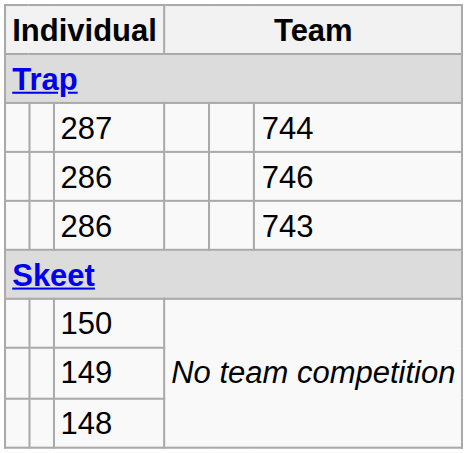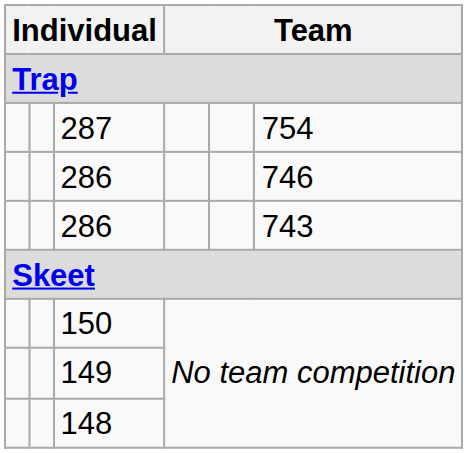 <table class="wikitable" style="font-size: 95%">
 <tr>
 <th colspan=3>Individual</th>
 <th colspan=3>Team</th>
 </tr>
 <tr>
 <td colspan=6 style="background:#dcdcdc"><strong><a href='#'>Trap</a></strong></td>
 </tr>
 <tr>
 <td></td>
 <td></td>
 <td>287</td>
 <td></td>
 <td></td>
-<td>744</td>
+<td>754</td>
 </tr>
 <tr>
 <td></td>
 <td></td>
 <td>286</td>
 <td></td>
 <td></td>
 <td>746</td>
 </tr>
 <tr>
 <td></td>
 <td></td>
 <td>286</td>
 <td></td>
 <td></td>
 <td>743</td>
 </tr>
 <tr>
 <td colspan=6 style="background:#dcdcdc"><strong><a href='#'>Skeet</a></strong></td>
 </tr>
 <tr>
 <td></td>
 <td></td>
 <td>150</td>
 <td colspan=3 rowspan=3 style="text-align: center"><em>No team competition</em></td>
 </tr>
 <tr>
 <td></td>
 <td></td>
 <td>149</td>
 </tr>
 <tr>
 <td></td>
 <td></td>
 <td>148</td>
 </tr>
 </table>
